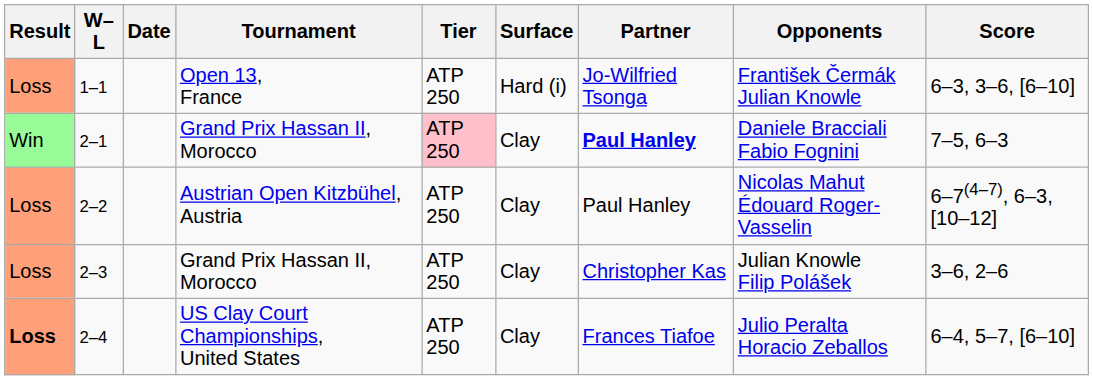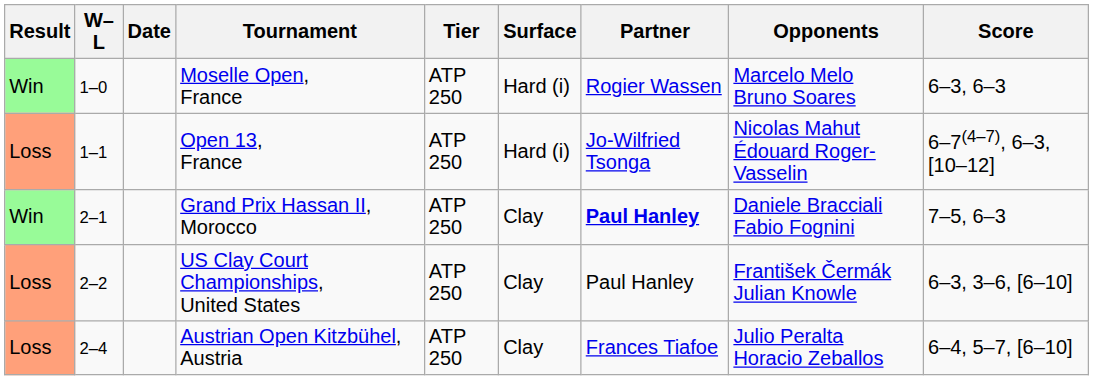 <table class="sortable wikitable nowrap">
 <tr>
 <th>Result</th>
 <th class="unsortable">W–L</th>
 <th>Date</th>
 <th>Tournament</th>
 <th>Tier</th>
 <th>Surface</th>
 <th>Partner</th>
 <th>Opponents</th>
 <th class="unsortable">Score</th>
 </tr>
 <tr>
+<td bgcolor="98FB98">Win</td>
+<td><small>1–0</small></td>
+<td><a href='#'></a></td>
+<td><a href='#'>Moselle Open</a>, <br>France</td>
+<td>ATP 250</td>
+<td>Hard (i)</td>
+<td> <a href='#'>Rogier Wassen</a></td>
+<td> <a href='#'>Marcelo Melo</a><br> <a href='#'>Bruno Soares</a></td>
+<td>6–3, 6–3</td>
+</tr>
+<tr>
 <td bgcolor="FFA07A">Loss</td>
 <td><small>1–1</small></td>
 <td><a href='#'></a></td>
 <td><a href='#'>Open 13</a>, <br>France</td>
 <td>ATP 250</td>
 <td>Hard (i)</td>
 <td> <a href='#'>Jo-Wilfried Tsonga</a></td>
-<td> <a href='#'>František Čermák</a><br> <a href='#'>Julian Knowle</a></td>
-<td>6–3, 3–6, [6–10]</td>
+<td> <a href='#'>Nicolas Mahut</a><br> <a href='#'>Édouard Roger-Vasselin</a></td>
+<td>6–7<sup>(4–7)</sup>, 6–3, [10–12]</td>
 </tr>
 <tr>
 <td bgcolor="98FB98">Win</td>
 <td><small>2–1</small></td>
 <td><a href='#'></a></td>
 <td><a href='#'>Grand Prix Hassan II</a>, <br>Morocco</td>
-<td style="background: pink;">ATP 250</td>
+<td>ATP 250</td>
 <td>Clay</td>
 <td><strong> <a href='#'>Paul Hanley</a></strong></td>
 <td> <a href='#'>Daniele Bracciali</a><br> <a href='#'>Fabio Fognini</a></td>
 <td>7–5, 6–3</td>
 </tr>
 <tr>
 <td bgcolor="FFA07A">Loss</td>
 <td><small>2–2</small></td>
 <td><a href='#'></a></td>
-<td><a href='#'>Austrian Open Kitzbühel</a>, <br>Austria</td>
+<td><a href='#'>US Clay Court Championships</a>, <br>United States</td>
 <td>ATP 250</td>
 <td>Clay</td>
 <td> Paul Hanley</td>
-<td> <a href='#'>Nicolas Mahut</a><br> <a href='#'>Édouard Roger-Vasselin</a></td>
-<td>6–7<sup>(4–7)</sup>, 6–3, [10–12]</td>
+<td> <a href='#'>František Čermák</a><br> <a href='#'>Julian Knowle</a></td>
+<td>6–3, 3–6, [6–10]</td>
 </tr>
 <tr>
 <td bgcolor="FFA07A">Loss</td>
-<td><small>2–3</small></td>
-<td><a href='#'></a></td>
-<td>Grand Prix Hassan II, <br>Morocco</td>
-<td>ATP 250</td>
-<td>Clay</td>
-<td> <a href='#'>Christopher Kas</a></td>
-<td> Julian Knowle<br> <a href='#'>Filip Polášek</a></td>
-<td>3–6, 2–6</td>
-</tr>
-<tr>
-<td bgcolor="FFA07A"><strong>Loss</strong></td>
 <td><small>2–4</small></td>
 <td><a href='#'></a></td>
-<td><a href='#'>US Clay Court Championships</a>, <br>United States</td>
+<td><a href='#'>Austrian Open Kitzbühel</a>, <br>Austria</td>
 <td>ATP 250</td>
 <td>Clay</td>
 <td> <a href='#'>Frances Tiafoe</a></td>
 <td> <a href='#'>Julio Peralta</a><br> <a href='#'>Horacio Zeballos</a></td>
 <td>6–4, 5–7, [6–10]</td>
 </tr>
 </table>
